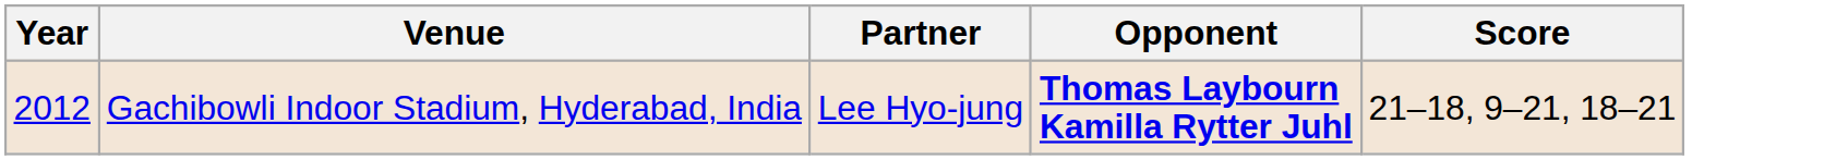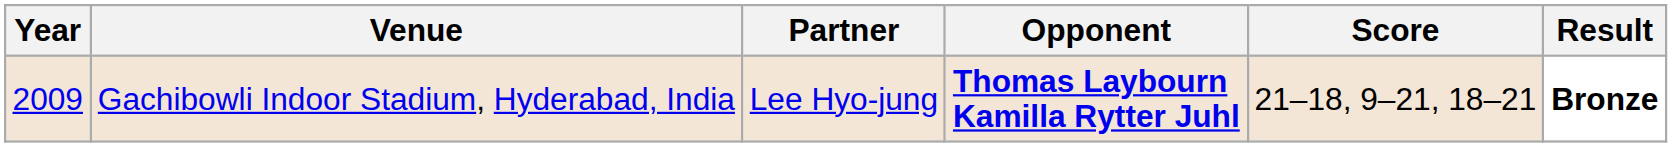 <table class="sortable wikitable" style="font-size: 90%;">
 <tr>
 <th>Year</th>
 <th>Venue</th>
 <th>Partner</th>
 <th>Opponent</th>
 <th>Score</th>
+<th>Result</th>
 </tr>
 <tr style="background:#F3E6D7">
-<td align="center"><a href='#'>2012</a></td>
+<td align="center"><a href='#'>2009</a></td>
 <td align="left"><a href='#'>Gachibowli Indoor Stadium</a>, <a href='#'>Hyderabad, India</a></td>
 <td align="left"> <a href='#'>Lee Hyo-jung</a></td>
 <td align="left"><strong> <a href='#'>Thomas Laybourn</a> <br>  <a href='#'>Kamilla Rytter Juhl</a></strong></td>
 <td align="left">21–18, 9–21, 18–21</td>
+<td style="text-align:left; background:white"> <strong>Bronze</strong></td>
 </tr>
 </table>
